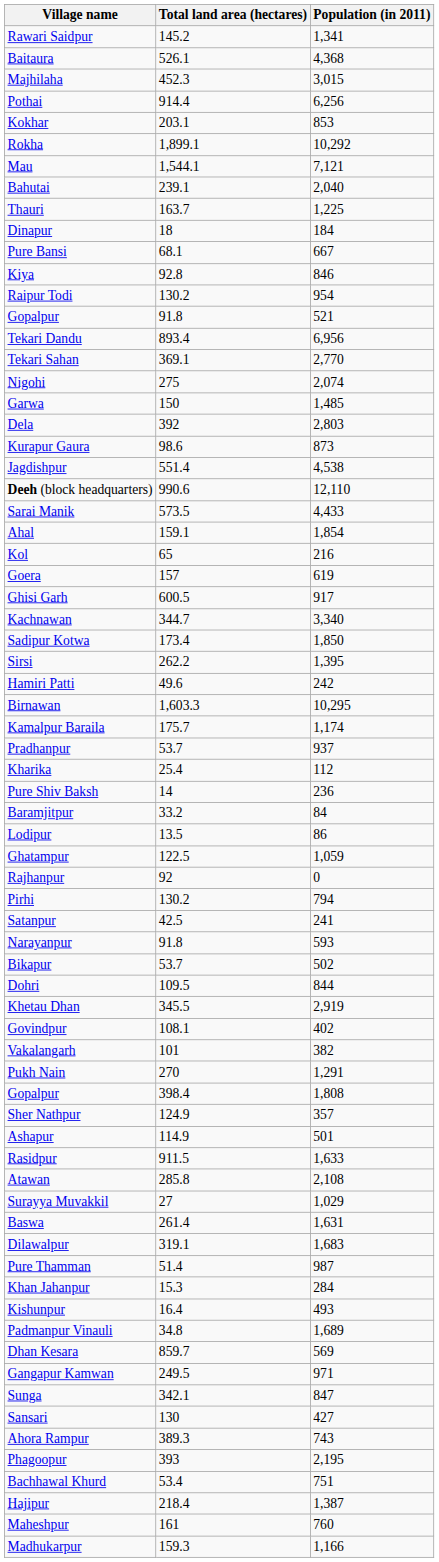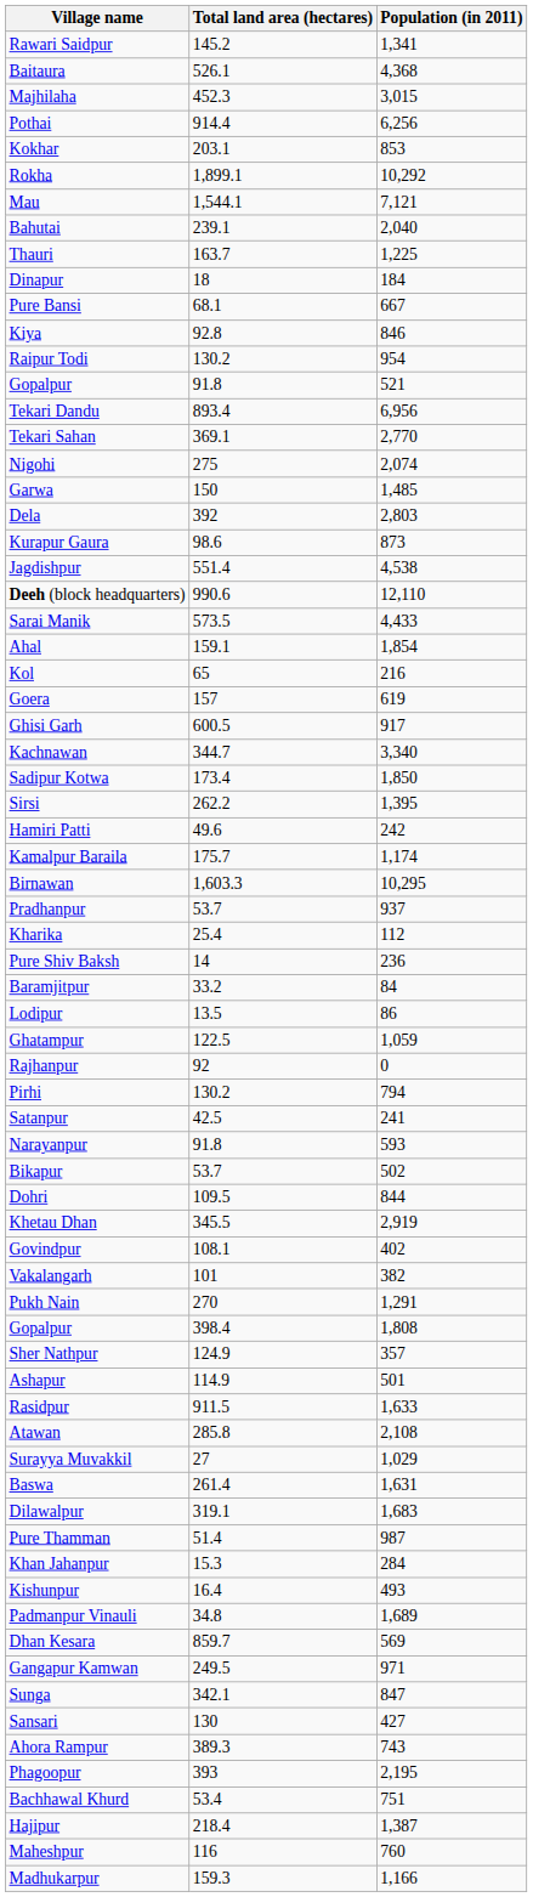 <table class="wikitable sortable">
 <tr>
 <th>Village name</th>
 <th>Total land area (hectares)</th>
 <th>Population (in 2011)</th>
 </tr>
 <tr>
 <td><a href='#'>Rawari Saidpur</a></td>
 <td>145.2</td>
 <td>1,341</td>
 </tr>
 <tr>
 <td><a href='#'>Baitaura</a></td>
 <td>526.1</td>
 <td>4,368</td>
 </tr>
 <tr>
 <td><a href='#'>Majhilaha</a></td>
 <td>452.3</td>
 <td>3,015</td>
 </tr>
 <tr>
 <td><a href='#'>Pothai</a></td>
 <td>914.4</td>
 <td>6,256</td>
 </tr>
 <tr>
 <td><a href='#'>Kokhar</a></td>
 <td>203.1</td>
 <td>853</td>
 </tr>
 <tr>
 <td><a href='#'>Rokha</a></td>
 <td>1,899.1</td>
 <td>10,292</td>
 </tr>
 <tr>
 <td><a href='#'>Mau</a></td>
 <td>1,544.1</td>
 <td>7,121</td>
 </tr>
 <tr>
 <td><a href='#'>Bahutai</a></td>
 <td>239.1</td>
 <td>2,040</td>
 </tr>
 <tr>
 <td><a href='#'>Thauri</a></td>
 <td>163.7</td>
 <td>1,225</td>
 </tr>
 <tr>
 <td><a href='#'>Dinapur</a></td>
 <td>18</td>
 <td>184</td>
 </tr>
 <tr>
 <td><a href='#'>Pure Bansi</a></td>
 <td>68.1</td>
 <td>667</td>
 </tr>
 <tr>
 <td><a href='#'>Kiya</a></td>
 <td>92.8</td>
 <td>846</td>
 </tr>
 <tr>
 <td><a href='#'>Raipur Todi</a></td>
 <td>130.2</td>
 <td>954</td>
 </tr>
 <tr>
 <td><a href='#'>Gopalpur</a></td>
 <td>91.8</td>
 <td>521</td>
 </tr>
 <tr>
 <td><a href='#'>Tekari Dandu</a></td>
 <td>893.4</td>
 <td>6,956</td>
 </tr>
 <tr>
 <td><a href='#'>Tekari Sahan</a></td>
 <td>369.1</td>
 <td>2,770</td>
 </tr>
 <tr>
 <td><a href='#'>Nigohi</a></td>
 <td>275</td>
 <td>2,074</td>
 </tr>
 <tr>
 <td><a href='#'>Garwa</a></td>
 <td>150</td>
 <td>1,485</td>
 </tr>
 <tr>
 <td><a href='#'>Dela</a></td>
 <td>392</td>
 <td>2,803</td>
 </tr>
 <tr>
 <td><a href='#'>Kurapur Gaura</a></td>
 <td>98.6</td>
 <td>873</td>
 </tr>
 <tr>
 <td><a href='#'>Jagdishpur</a></td>
 <td>551.4</td>
 <td>4,538</td>
 </tr>
 <tr>
 <td><strong>Deeh</strong> (block headquarters)</td>
 <td>990.6</td>
 <td>12,110</td>
 </tr>
 <tr>
 <td><a href='#'>Sarai Manik</a></td>
 <td>573.5</td>
 <td>4,433</td>
 </tr>
 <tr>
 <td><a href='#'>Ahal</a></td>
 <td>159.1</td>
 <td>1,854</td>
 </tr>
 <tr>
 <td><a href='#'>Kol</a></td>
 <td>65</td>
 <td>216</td>
 </tr>
 <tr>
 <td><a href='#'>Goera</a></td>
 <td>157</td>
 <td>619</td>
 </tr>
 <tr>
 <td><a href='#'>Ghisi Garh</a></td>
 <td>600.5</td>
 <td>917</td>
 </tr>
 <tr>
 <td><a href='#'>Kachnawan</a></td>
 <td>344.7</td>
 <td>3,340</td>
 </tr>
 <tr>
 <td><a href='#'>Sadipur Kotwa</a></td>
 <td>173.4</td>
 <td>1,850</td>
 </tr>
 <tr>
 <td><a href='#'>Sirsi</a></td>
 <td>262.2</td>
 <td>1,395</td>
 </tr>
 <tr>
 <td><a href='#'>Hamiri Patti</a></td>
 <td>49.6</td>
 <td>242</td>
 </tr>
 <tr>
+<td><a href='#'>Kamalpur Baraila</a></td>
+<td>175.7</td>
+<td>1,174</td>
+</tr>
+<tr>
 <td><a href='#'>Birnawan</a></td>
 <td>1,603.3</td>
 <td>10,295</td>
-</tr>
-<tr>
-<td><a href='#'>Kamalpur Baraila</a></td>
-<td>175.7</td>
-<td>1,174</td>
 </tr>
 <tr>
 <td><a href='#'>Pradhanpur</a></td>
 <td>53.7</td>
 <td>937</td>
 </tr>
 <tr>
 <td><a href='#'>Kharika</a></td>
 <td>25.4</td>
 <td>112</td>
 </tr>
 <tr>
 <td><a href='#'>Pure Shiv Baksh</a></td>
 <td>14</td>
 <td>236</td>
 </tr>
 <tr>
 <td><a href='#'>Baramjitpur</a></td>
 <td>33.2</td>
 <td>84</td>
 </tr>
 <tr>
 <td><a href='#'>Lodipur</a></td>
 <td>13.5</td>
 <td>86</td>
 </tr>
 <tr>
 <td><a href='#'>Ghatampur</a></td>
 <td>122.5</td>
 <td>1,059</td>
 </tr>
 <tr>
 <td><a href='#'>Rajhanpur</a></td>
 <td>92</td>
 <td>0</td>
 </tr>
 <tr>
 <td><a href='#'>Pirhi</a></td>
 <td>130.2</td>
 <td>794</td>
 </tr>
 <tr>
 <td><a href='#'>Satanpur</a></td>
 <td>42.5</td>
 <td>241</td>
 </tr>
 <tr>
 <td><a href='#'>Narayanpur</a></td>
 <td>91.8</td>
 <td>593</td>
 </tr>
 <tr>
 <td><a href='#'>Bikapur</a></td>
 <td>53.7</td>
 <td>502</td>
 </tr>
 <tr>
 <td><a href='#'>Dohri</a></td>
 <td>109.5</td>
 <td>844</td>
 </tr>
 <tr>
 <td><a href='#'>Khetau Dhan</a></td>
 <td>345.5</td>
 <td>2,919</td>
 </tr>
 <tr>
 <td><a href='#'>Govindpur</a></td>
 <td>108.1</td>
 <td>402</td>
 </tr>
 <tr>
 <td><a href='#'>Vakalangarh</a></td>
 <td>101</td>
 <td>382</td>
 </tr>
 <tr>
 <td><a href='#'>Pukh Nain</a></td>
 <td>270</td>
 <td>1,291</td>
 </tr>
 <tr>
 <td><a href='#'>Gopalpur</a></td>
 <td>398.4</td>
 <td>1,808</td>
 </tr>
 <tr>
 <td><a href='#'>Sher Nathpur</a></td>
 <td>124.9</td>
 <td>357</td>
 </tr>
 <tr>
 <td><a href='#'>Ashapur</a></td>
 <td>114.9</td>
 <td>501</td>
 </tr>
 <tr>
 <td><a href='#'>Rasidpur</a></td>
 <td>911.5</td>
 <td>1,633</td>
 </tr>
 <tr>
 <td><a href='#'>Atawan</a></td>
 <td>285.8</td>
 <td>2,108</td>
 </tr>
 <tr>
 <td><a href='#'>Surayya Muvakkil</a></td>
 <td>27</td>
 <td>1,029</td>
 </tr>
 <tr>
 <td><a href='#'>Baswa</a></td>
 <td>261.4</td>
 <td>1,631</td>
 </tr>
 <tr>
 <td><a href='#'>Dilawalpur</a></td>
 <td>319.1</td>
 <td>1,683</td>
 </tr>
 <tr>
 <td><a href='#'>Pure Thamman</a></td>
 <td>51.4</td>
 <td>987</td>
 </tr>
 <tr>
 <td><a href='#'>Khan Jahanpur</a></td>
 <td>15.3</td>
 <td>284</td>
 </tr>
 <tr>
 <td><a href='#'>Kishunpur</a></td>
 <td>16.4</td>
 <td>493</td>
 </tr>
 <tr>
 <td><a href='#'>Padmanpur Vinauli</a></td>
 <td>34.8</td>
 <td>1,689</td>
 </tr>
 <tr>
 <td><a href='#'>Dhan Kesara</a></td>
 <td>859.7</td>
 <td>569</td>
 </tr>
 <tr>
 <td><a href='#'>Gangapur Kamwan</a></td>
 <td>249.5</td>
 <td>971</td>
 </tr>
 <tr>
 <td><a href='#'>Sunga</a></td>
 <td>342.1</td>
 <td>847</td>
 </tr>
 <tr>
 <td><a href='#'>Sansari</a></td>
 <td>130</td>
 <td>427</td>
 </tr>
 <tr>
 <td><a href='#'>Ahora Rampur</a></td>
 <td>389.3</td>
 <td>743</td>
 </tr>
 <tr>
 <td><a href='#'>Phagoopur</a></td>
 <td>393</td>
 <td>2,195</td>
 </tr>
 <tr>
 <td><a href='#'>Bachhawal Khurd</a></td>
 <td>53.4</td>
 <td>751</td>
 </tr>
 <tr>
 <td><a href='#'>Hajipur</a></td>
 <td>218.4</td>
 <td>1,387</td>
 </tr>
 <tr>
 <td><a href='#'>Maheshpur</a></td>
-<td>161</td>
+<td>116</td>
 <td>760</td>
 </tr>
 <tr>
 <td><a href='#'>Madhukarpur</a></td>
 <td>159.3</td>
 <td>1,166</td>
 </tr>
 </table>
